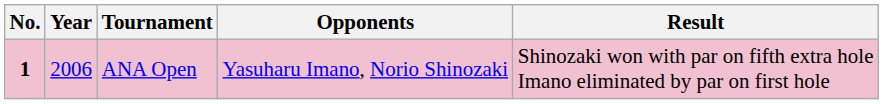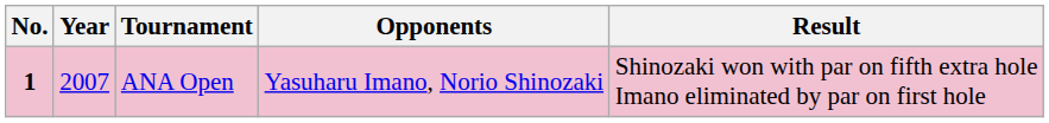 <table class="wikitable" style="font-size:95%;">
 <tr>
 <th>No.</th>
 <th>Year</th>
 <th>Tournament</th>
 <th>Opponents</th>
 <th>Result</th>
 </tr>
 <tr style="background:#F2C1D1;">
 <td align=center><strong>1</strong></td>
-<td><a href='#'>2006</a></td>
+<td><a href='#'>2007</a></td>
 <td><a href='#'>ANA Open</a></td>
 <td> <a href='#'>Yasuharu Imano</a>,  <a href='#'>Norio Shinozaki</a></td>
 <td>Shinozaki won with par on fifth extra hole<br>Imano eliminated by par on first hole</td>
 </tr>
 </table>
